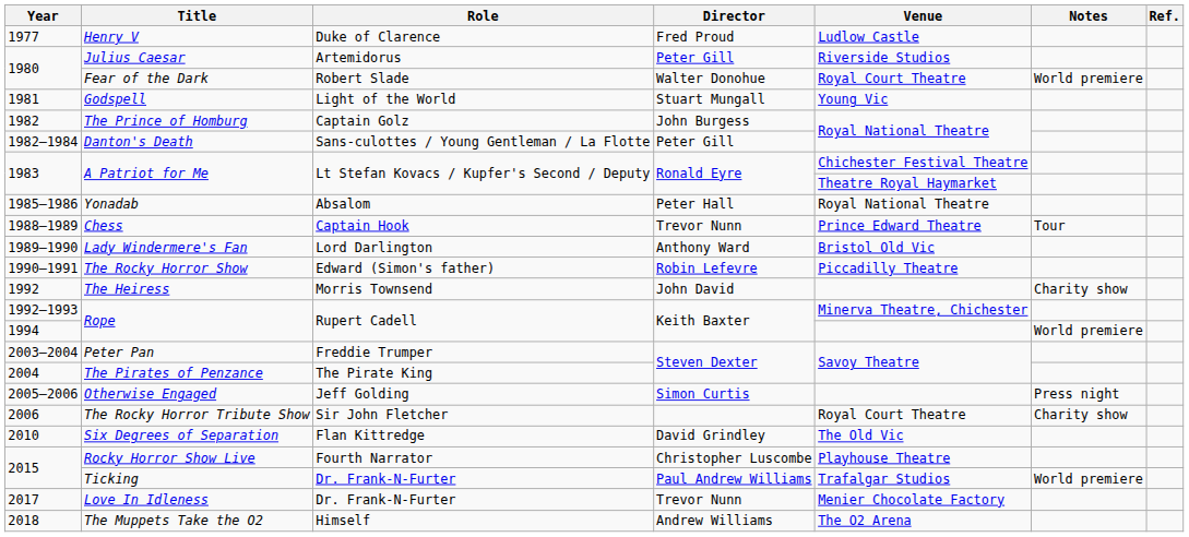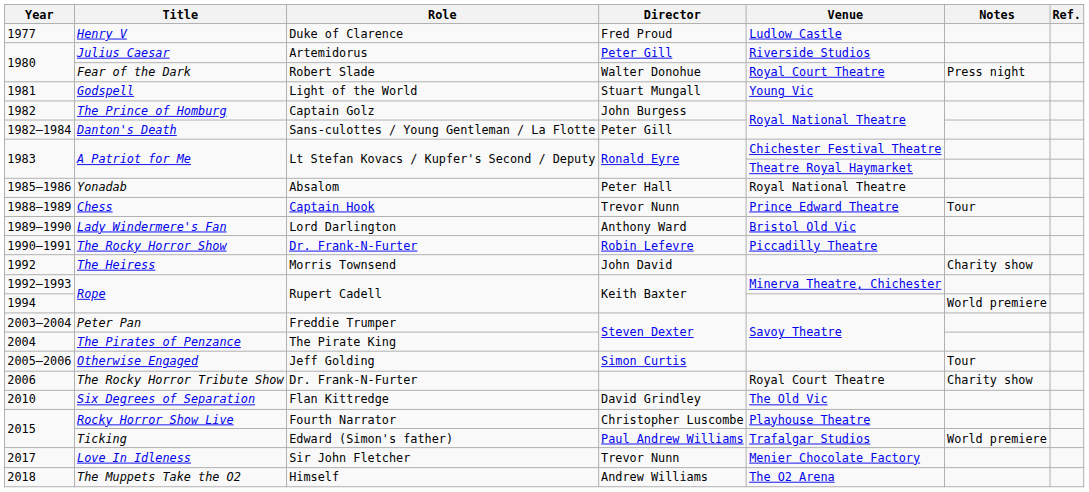 <table class="wikitable sortable">
 <tr>
 <th>Year</th>
 <th>Title</th>
 <th>Role</th>
 <th>Director</th>
 <th>Venue</th>
 <th>Notes</th>
 <th>Ref.</th>
 </tr>
 <tr>
 <td>1977</td>
 <td><a href='#'><em>Henry V</em></a></td>
 <td>Duke of Clarence</td>
 <td>Fred Proud</td>
 <td><a href='#'>Ludlow Castle</a></td>
 <td></td>
 <td></td>
 </tr>
 <tr>
 <td rowspan="2">1980</td>
 <td><em><a href='#'>Julius Caesar</a></em></td>
 <td>Artemidorus</td>
 <td><a href='#'>Peter Gill</a></td>
 <td><a href='#'>Riverside Studios</a></td>
 <td></td>
 <td></td>
 </tr>
 <tr>
 <td><em>Fear of the Dark</em></td>
 <td>Robert Slade</td>
 <td>Walter Donohue</td>
 <td><a href='#'>Royal Court Theatre</a></td>
-<td>World premiere</td>
+<td>Press night</td>
 <td></td>
 </tr>
 <tr>
 <td>1981</td>
 <td><em><a href='#'>Godspell</a></em></td>
 <td>Light of the World</td>
 <td>Stuart Mungall</td>
 <td><a href='#'>Young Vic</a></td>
 <td></td>
 <td></td>
 </tr>
 <tr>
 <td>1982</td>
 <td><em><a href='#'>The Prince of Homburg</a></em></td>
 <td>Captain Golz</td>
 <td>John Burgess</td>
 <td rowspan="2"><a href='#'>Royal National Theatre</a></td>
 <td></td>
 <td></td>
 </tr>
 <tr>
 <td>1982–1984</td>
 <td><em><a href='#'>Danton's Death</a></em></td>
 <td>Sans-culottes / Young Gentleman / La Flotte</td>
 <td>Peter Gill</td>
 <td></td>
 <td></td>
 </tr>
 <tr>
 <td rowspan="2">1983</td>
 <td rowspan="2"><em><a href='#'>A Patriot for Me</a></em></td>
 <td rowspan="2">Lt Stefan Kovacs / Kupfer's Second / Deputy</td>
 <td rowspan="2"><a href='#'>Ronald Eyre</a></td>
 <td><a href='#'>Chichester Festival Theatre</a></td>
 <td></td>
 <td></td>
 </tr>
 <tr>
 <td><a href='#'>Theatre Royal Haymarket</a></td>
 <td></td>
 <td></td>
 </tr>
 <tr>
 <td>1985–1986</td>
 <td><em>Yonadab</em></td>
 <td>Absalom</td>
 <td>Peter Hall</td>
 <td>Royal National Theatre</td>
 <td></td>
 <td></td>
 </tr>
 <tr>
 <td>1988–1989</td>
 <td><a href='#'><em>Chess</em></a></td>
 <td><a href='#'>Captain Hook</a></td>
 <td>Trevor Nunn</td>
 <td><a href='#'>Prince Edward Theatre</a></td>
 <td>Tour</td>
 <td></td>
 </tr>
 <tr>
 <td>1989–1990</td>
 <td><em><a href='#'>Lady Windermere's Fan</a></em></td>
 <td>Lord Darlington</td>
 <td>Anthony Ward</td>
 <td><a href='#'>Bristol Old Vic</a></td>
 <td></td>
 <td></td>
 </tr>
 <tr>
 <td>1990–1991</td>
 <td><em><a href='#'>The Rocky Horror Show</a></em></td>
-<td>Edward (Simon's father)</td>
+<td><a href='#'>Dr. Frank-N-Furter</a></td>
 <td><a href='#'>Robin Lefevre</a></td>
 <td><a href='#'>Piccadilly Theatre</a></td>
 <td></td>
 <td></td>
 </tr>
 <tr>
 <td>1992</td>
 <td><em><a href='#'>The Heiress</a></em></td>
 <td>Morris Townsend</td>
 <td>John David</td>
 <td></td>
 <td>Charity show</td>
 <td></td>
 </tr>
 <tr>
 <td>1992–1993</td>
 <td rowspan="2"><em><a href='#'>Rope</a></em></td>
 <td rowspan="2">Rupert Cadell</td>
 <td rowspan="2">Keith Baxter</td>
 <td><a href='#'>Minerva Theatre, Chichester</a></td>
 <td></td>
 <td></td>
 </tr>
 <tr>
 <td>1994</td>
 <td></td>
 <td>World premiere</td>
 <td></td>
 </tr>
 <tr>
 <td>2003–2004</td>
 <td><em>Peter Pan</em></td>
 <td>Freddie Trumper</td>
 <td rowspan="2"><a href='#'>Steven Dexter</a></td>
 <td rowspan="2"><a href='#'>Savoy Theatre</a></td>
 <td></td>
 <td></td>
 </tr>
 <tr>
 <td>2004</td>
 <td><em><a href='#'>The Pirates of Penzance</a></em></td>
 <td>The Pirate King</td>
 <td></td>
 <td></td>
 </tr>
 <tr>
 <td>2005–2006</td>
 <td><em><a href='#'>Otherwise Engaged</a></em></td>
 <td>Jeff Golding</td>
 <td><a href='#'>Simon Curtis</a></td>
 <td></td>
-<td>Press night</td>
+<td>Tour</td>
 <td></td>
 </tr>
 <tr>
 <td>2006</td>
 <td><em>The Rocky Horror Tribute Show</em></td>
-<td>Sir John Fletcher</td>
+<td>Dr. Frank-N-Furter</td>
 <td></td>
 <td>Royal Court Theatre</td>
 <td>Charity show</td>
 <td></td>
 </tr>
 <tr>
 <td>2010</td>
 <td><em><a href='#'>Six Degrees of Separation</a></em></td>
 <td>Flan Kittredge</td>
 <td>David Grindley</td>
 <td><a href='#'>The Old Vic</a></td>
 <td></td>
 <td></td>
 </tr>
 <tr>
 <td rowspan="2">2015</td>
 <td><em><a href='#'>Rocky Horror Show Live</a></em></td>
 <td>Fourth Narrator</td>
 <td>Christopher Luscombe</td>
 <td><a href='#'>Playhouse Theatre</a></td>
 <td></td>
 <td></td>
 </tr>
 <tr>
 <td><em>Ticking</em></td>
-<td><a href='#'>Dr. Frank-N-Furter</a></td>
+<td>Edward (Simon's father)</td>
 <td><a href='#'>Paul Andrew Williams</a></td>
 <td><a href='#'>Trafalgar Studios</a></td>
 <td>World premiere</td>
 <td></td>
 </tr>
 <tr>
 <td>2017</td>
 <td><em><a href='#'>Love In Idleness</a></em></td>
-<td>Dr. Frank-N-Furter</td>
+<td>Sir John Fletcher</td>
 <td>Trevor Nunn</td>
 <td><a href='#'>Menier Chocolate Factory</a></td>
 <td></td>
 <td></td>
 </tr>
 <tr>
 <td>2018</td>
 <td><em>The Muppets Take the O2</em></td>
 <td>Himself</td>
 <td>Andrew Williams</td>
 <td><a href='#'>The O2 Arena</a></td>
 <td></td>
 <td></td>
 </tr>
 </table>
